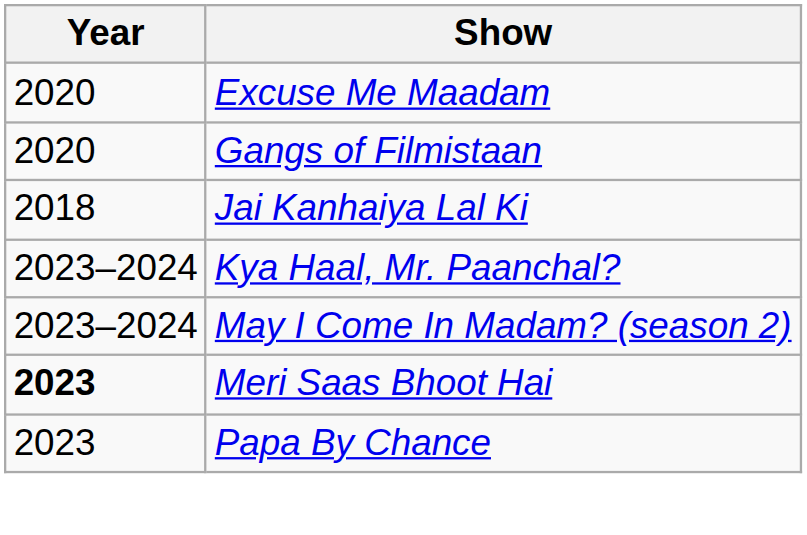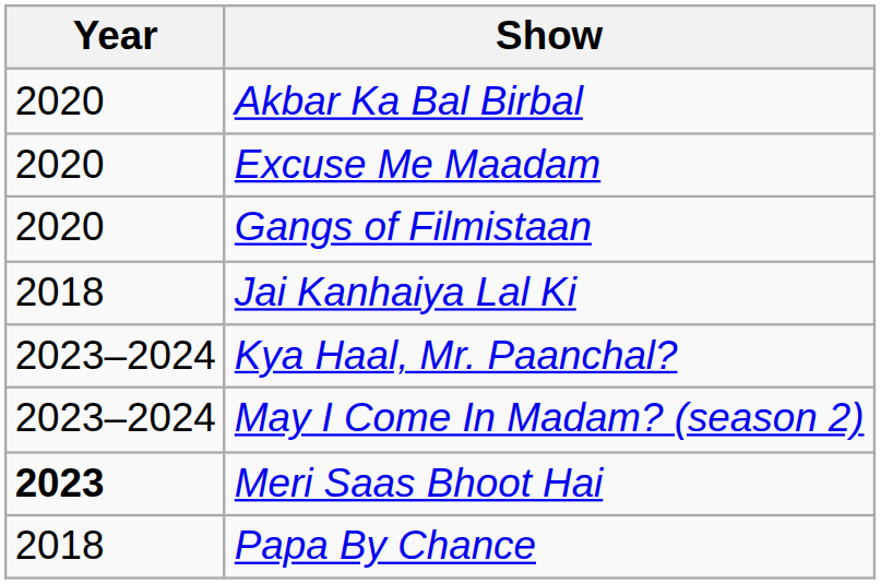 <table class="wikitable sortable">
 <tr>
 <th>Year</th>
 <th>Show</th>
+</tr>
+<tr>
+<td>2020</td>
+<td><em><a href='#'>Akbar Ka Bal Birbal</a></em></td>
 </tr>
 <tr>
 <td>2020</td>
 <td><em><a href='#'>Excuse Me Maadam</a></em></td>
 </tr>
 <tr>
 <td>2020</td>
 <td><em><a href='#'>Gangs of Filmistaan</a></em></td>
 </tr>
 <tr>
 <td>2018</td>
 <td><em><a href='#'>Jai Kanhaiya Lal Ki</a></em></td>
 </tr>
 <tr>
 <td>2023–2024</td>
 <td><em><a href='#'>Kya Haal, Mr. Paanchal?</a></em></td>
 </tr>
 <tr>
 <td>2023–2024</td>
 <td><em><a href='#'>May I Come In Madam? (season 2)</a></em></td>
 </tr>
 <tr>
 <td><strong>2023</strong></td>
 <td><em><a href='#'>Meri Saas Bhoot Hai</a></em></td>
 </tr>
 <tr>
-<td>2023</td>
+<td>2018</td>
 <td><em><a href='#'>Papa By Chance</a></em></td>
 </tr>
 </table>
